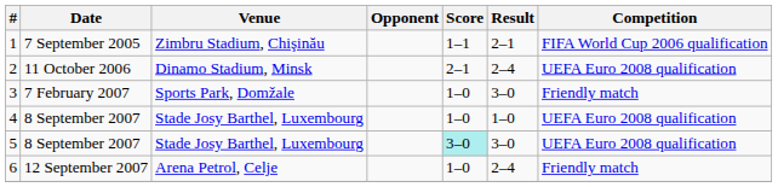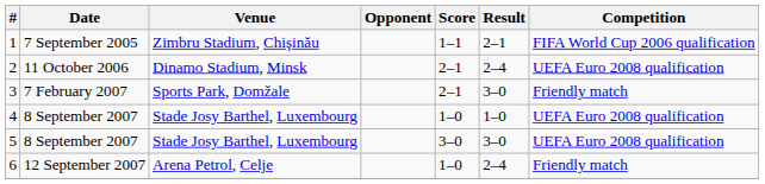 <table class="wikitable">
 <tr>
 <th>#</th>
 <th>Date</th>
 <th>Venue</th>
 <th>Opponent</th>
 <th>Score</th>
 <th>Result</th>
 <th>Competition</th>
 </tr>
 <tr>
 <td>1</td>
 <td>7 September 2005</td>
 <td><a href='#'>Zimbru Stadium</a>, <a href='#'>Chişinău</a></td>
 <td></td>
 <td>1–1</td>
 <td>2–1</td>
 <td><a href='#'>FIFA World Cup 2006 qualification</a></td>
 </tr>
 <tr>
 <td>2</td>
 <td>11 October 2006</td>
 <td><a href='#'>Dinamo Stadium</a>, <a href='#'>Minsk</a></td>
 <td></td>
 <td>2–1</td>
 <td>2–4</td>
 <td><a href='#'>UEFA Euro 2008 qualification</a></td>
 </tr>
 <tr>
 <td>3</td>
 <td>7 February 2007</td>
 <td><a href='#'>Sports Park</a>, <a href='#'>Domžale</a></td>
 <td></td>
-<td>1–0</td>
+<td>2–1</td>
 <td>3–0</td>
 <td><a href='#'>Friendly match</a></td>
 </tr>
 <tr>
 <td>4</td>
 <td>8 September 2007</td>
 <td><a href='#'>Stade Josy Barthel</a>, <a href='#'>Luxembourg</a></td>
 <td></td>
 <td>1–0</td>
 <td>1–0</td>
 <td><a href='#'>UEFA Euro 2008 qualification</a></td>
 </tr>
 <tr>
 <td>5</td>
 <td>8 September 2007</td>
 <td><a href='#'>Stade Josy Barthel</a>, <a href='#'>Luxembourg</a></td>
 <td></td>
-<td style="background: paleturquoise;">3–0</td>
+<td>3–0</td>
 <td>3–0</td>
 <td><a href='#'>UEFA Euro 2008 qualification</a></td>
 </tr>
 <tr>
 <td>6</td>
 <td>12 September 2007</td>
 <td><a href='#'>Arena Petrol</a>, <a href='#'>Celje</a></td>
 <td></td>
 <td>1–0</td>
 <td>2–4</td>
 <td><a href='#'>Friendly match</a></td>
 </tr>
 <tr>
 </tr>
 </table>
